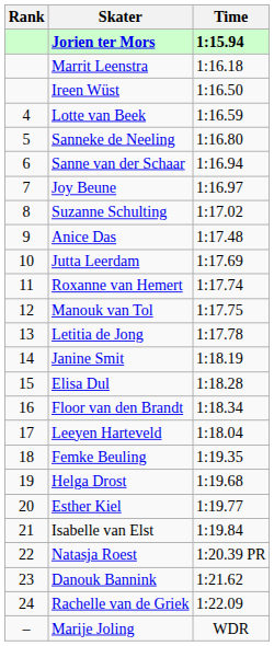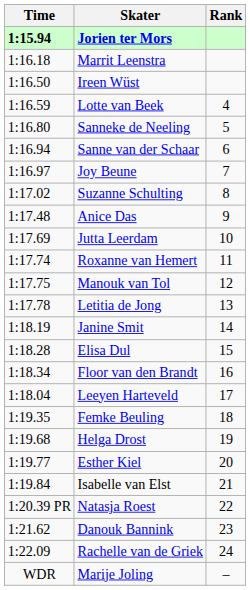 <table class="wikitable">
 <tr>
+<th>Time</th>
+<th>Skater</th>
 <th>Rank</th>
-<th>Skater</th>
-<th>Time</th>
 </tr>
 <tr bgcolor=ccffcc>
+<td><strong>1:15.94</strong></td>
+<td><strong><a href='#'>Jorien ter Mors</a></strong></td>
 <td align="center"></td>
-<td><strong><a href='#'>Jorien ter Mors</a></strong></td>
-<td><strong>1:15.94</strong></td>
 </tr>
 <tr>
+<td>1:16.18</td>
+<td><a href='#'>Marrit Leenstra</a></td>
 <td align="center"></td>
-<td><a href='#'>Marrit Leenstra</a></td>
-<td>1:16.18</td>
 </tr>
 <tr>
+<td>1:16.50</td>
+<td><a href='#'>Ireen Wüst</a></td>
 <td align="center"></td>
-<td><a href='#'>Ireen Wüst</a></td>
-<td>1:16.50</td>
 </tr>
 <tr>
+<td>1:16.59</td>
+<td><a href='#'>Lotte van Beek</a></td>
 <td align="center">4</td>
-<td><a href='#'>Lotte van Beek</a></td>
-<td>1:16.59</td>
 </tr>
 <tr>
+<td>1:16.80</td>
+<td><a href='#'>Sanneke de Neeling</a></td>
 <td align="center">5</td>
-<td><a href='#'>Sanneke de Neeling</a></td>
-<td>1:16.80</td>
 </tr>
 <tr>
+<td>1:16.94</td>
+<td><a href='#'>Sanne van der Schaar</a></td>
 <td align="center">6</td>
-<td><a href='#'>Sanne van der Schaar</a></td>
-<td>1:16.94</td>
 </tr>
 <tr>
+<td>1:16.97</td>
+<td><a href='#'>Joy Beune</a></td>
 <td align="center">7</td>
-<td><a href='#'>Joy Beune</a></td>
-<td>1:16.97</td>
 </tr>
 <tr>
+<td>1:17.02</td>
+<td><a href='#'>Suzanne Schulting</a></td>
 <td align="center">8</td>
-<td><a href='#'>Suzanne Schulting</a></td>
-<td>1:17.02</td>
 </tr>
 <tr>
+<td>1:17.48</td>
+<td><a href='#'>Anice Das</a></td>
 <td align="center">9</td>
-<td><a href='#'>Anice Das</a></td>
-<td>1:17.48</td>
 </tr>
 <tr>
+<td>1:17.69</td>
+<td><a href='#'>Jutta Leerdam</a></td>
 <td align="center">10</td>
-<td><a href='#'>Jutta Leerdam</a></td>
-<td>1:17.69</td>
 </tr>
 <tr>
+<td>1:17.74</td>
+<td><a href='#'>Roxanne van Hemert</a></td>
 <td align="center">11</td>
-<td><a href='#'>Roxanne van Hemert</a></td>
-<td>1:17.74</td>
 </tr>
 <tr>
+<td>1:17.75</td>
+<td><a href='#'>Manouk van Tol</a></td>
 <td align="center">12</td>
-<td><a href='#'>Manouk van Tol</a></td>
-<td>1:17.75</td>
 </tr>
 <tr>
+<td>1:17.78</td>
+<td><a href='#'>Letitia de Jong</a></td>
 <td align="center">13</td>
-<td><a href='#'>Letitia de Jong</a></td>
-<td>1:17.78</td>
 </tr>
 <tr>
+<td>1:18.19</td>
+<td><a href='#'>Janine Smit</a></td>
 <td align="center">14</td>
-<td><a href='#'>Janine Smit</a></td>
-<td>1:18.19</td>
 </tr>
 <tr>
+<td>1:18.28</td>
+<td><a href='#'>Elisa Dul</a></td>
 <td align="center">15</td>
-<td><a href='#'>Elisa Dul</a></td>
-<td>1:18.28</td>
 </tr>
 <tr>
+<td>1:18.34</td>
+<td><a href='#'>Floor van den Brandt</a></td>
 <td align="center">16</td>
-<td><a href='#'>Floor van den Brandt</a></td>
-<td>1:18.34</td>
 </tr>
 <tr>
+<td>1:18.04</td>
+<td><a href='#'>Leeyen Harteveld</a></td>
 <td align="center">17</td>
-<td><a href='#'>Leeyen Harteveld</a></td>
-<td>1:18.04</td>
 </tr>
 <tr>
+<td>1:19.35</td>
+<td><a href='#'>Femke Beuling</a></td>
 <td align="center">18</td>
-<td><a href='#'>Femke Beuling</a></td>
-<td>1:19.35</td>
 </tr>
 <tr>
+<td>1:19.68</td>
+<td><a href='#'>Helga Drost</a></td>
 <td align="center">19</td>
-<td><a href='#'>Helga Drost</a></td>
-<td>1:19.68</td>
 </tr>
 <tr>
+<td>1:19.77</td>
+<td><a href='#'>Esther Kiel</a></td>
 <td align="center">20</td>
-<td><a href='#'>Esther Kiel</a></td>
-<td>1:19.77</td>
 </tr>
 <tr>
+<td>1:19.84</td>
+<td>Isabelle van Elst</td>
 <td align="center">21</td>
-<td>Isabelle van Elst</td>
-<td>1:19.84</td>
 </tr>
 <tr>
+<td>1:20.39 PR</td>
+<td><a href='#'>Natasja Roest</a></td>
 <td align="center">22</td>
-<td><a href='#'>Natasja Roest</a></td>
-<td>1:20.39 PR</td>
 </tr>
 <tr>
+<td>1:21.62</td>
+<td><a href='#'>Danouk Bannink</a></td>
 <td align="center">23</td>
-<td><a href='#'>Danouk Bannink</a></td>
-<td>1:21.62</td>
 </tr>
 <tr>
+<td>1:22.09</td>
+<td><a href='#'>Rachelle van de Griek</a></td>
 <td align="center">24</td>
-<td><a href='#'>Rachelle van de Griek</a></td>
-<td>1:22.09</td>
 </tr>
 <tr>
+<td align="center">WDR</td>
+<td><a href='#'>Marije Joling</a></td>
 <td align="center">–</td>
-<td><a href='#'>Marije Joling</a></td>
-<td align="center">WDR</td>
 </tr>
 </table>
